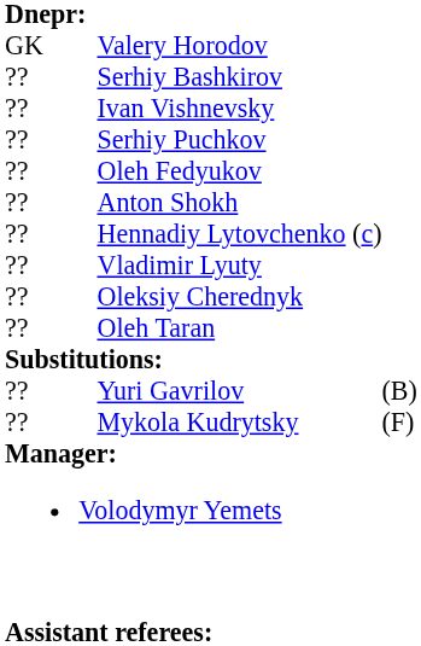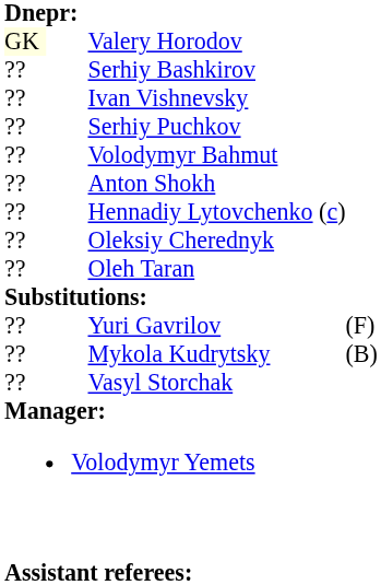 <table style="font-size: 90%" cellspacing="0" cellpadding="0">
 <tr>
 <td colspan="4"><br><strong>Dnepr:</strong></td>
 </tr>
 <tr>
 <th width="25"></th>
 <th width="25"></th>
 </tr>
 <tr>
-<td>GK</td>
+<td style="background: lightyellow;">GK</td>
 <td></td>
 <td><a href='#'>Valery Horodov</a></td>
 </tr>
 <tr>
 <td>??</td>
 <td></td>
 <td><a href='#'>Serhiy Bashkirov</a></td>
 </tr>
 <tr>
 <td>??</td>
 <td></td>
 <td><a href='#'>Ivan Vishnevsky</a></td>
 </tr>
 <tr>
 <td>??</td>
 <td></td>
 <td><a href='#'>Serhiy Puchkov</a></td>
 </tr>
 <tr>
 <td>??</td>
 <td></td>
-<td><a href='#'>Oleh Fedyukov</a></td>
+<td><a href='#'>Volodymyr Bahmut</a></td>
 <td></td>
 <td></td>
 </tr>
 <tr>
 <td>??</td>
 <td></td>
 <td><a href='#'>Anton Shokh</a></td>
 </tr>
 <tr>
 <td>??</td>
 <td></td>
 <td><a href='#'>Hennadiy Lytovchenko</a> (<a href='#'>c</a>)</td>
-</tr>
-<tr>
-<td>??</td>
-<td></td>
-<td><a href='#'>Vladimir Lyuty</a></td>
-<td></td>
-<td></td>
 </tr>
 <tr>
 <td>??</td>
 <td></td>
 <td><a href='#'>Oleksiy Cherednyk</a></td>
 </tr>
 <tr>
 <td>??</td>
 <td></td>
 <td><a href='#'>Oleh Taran</a></td>
 <td></td>
 </tr>
 <tr>
 <td colspan="4"><strong>Substitutions:</strong></td>
 </tr>
 <tr>
 <td>??</td>
 <td></td>
 <td><a href='#'>Yuri Gavrilov</a></td>
 <td></td>
-<td> (B)</td>
+<td> (F)</td>
 </tr>
 <tr>
 <td>??</td>
 <td></td>
 <td><a href='#'>Mykola Kudrytsky</a></td>
 <td></td>
-<td> (F)</td>
+<td> (B)</td>
+</tr>
+<tr>
+<td>??</td>
+<td></td>
+<td><a href='#'>Vasyl Storchak</a></td>
+<td></td>
+<td></td>
 </tr>
 <tr>
 <td colspan=3><strong>Manager:</strong><br><ul><li><a href='#'>Volodymyr Yemets</a></li></ul></td>
 </tr>
 <tr>
 <td colspan=4><br><br><strong>Assistant referees:</strong></td>
 </tr>
 </table>
